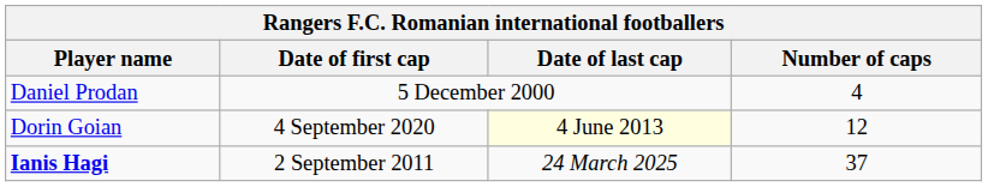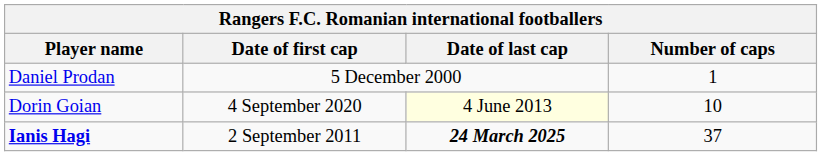 <table class="wikitable plainrowheaders" style="width: 80%;">
 <tr>
 <th colspan=5>Rangers F.C. Romanian international footballers </th>
 </tr>
 <tr>
 <th scope="col">Player name</th>
 <th scope="col">Date of first cap</th>
 <th scope="col">Date of last cap</th>
 <th scope="col">Number of caps</th>
 </tr>
 <tr>
 <td><a href='#'>Daniel Prodan</a></td>
 <td align="center" colspan="2">5 December 2000</td>
-<td align="center">4</td>
+<td align="center">1</td>
 </tr>
 <tr>
 <td><a href='#'>Dorin Goian</a></td>
 <td align="center">4 September 2020</td>
 <td align="center" style="background: lightyellow;">4 June 2013</td>
-<td align="center">12</td>
+<td align="center">10</td>
 </tr>
 <tr>
 <td><strong><a href='#'>Ianis Hagi</a></strong></td>
 <td align="center">2 September 2011</td>
-<td align="center"><em>24 March 2025</em></td>
+<td align="center"><strong><em>24 March 2025</em></strong></td>
 <td align="center">37</td>
 </tr>
 </table>
